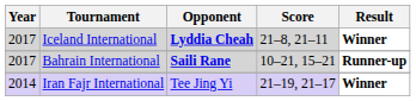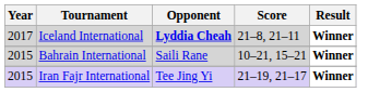 <table class="sortable wikitable" style="font-size: 90%;">
 <tr>
 <th>Year</th>
 <th>Tournament</th>
 <th>Opponent</th>
 <th>Score</th>
 <th>Result</th>
 </tr>
 <tr style="background:#D5D5D5">
 <td align="center">2017</td>
 <td align="left"><a href='#'>Iceland International</a></td>
 <td align="left"><strong> <a href='#'>Lyddia Cheah</a></strong></td>
 <td align="left">21–8, 21–11</td>
 <td style="text-align:left; background:white"> <strong>Winner</strong></td>
 </tr>
 <tr>
 </tr>
 <tr style="background:#D5D5D5">
-<td align="center">2017</td>
+<td align="center">2015</td>
 <td align="left"><a href='#'>Bahrain International</a></td>
-<td align="left"><strong> <a href='#'>Saili Rane</a></strong></td>
+<td align="left"> <a href='#'>Saili Rane</a></td>
 <td align="left">10–21, 15–21</td>
-<td style="text-align:left; background:white"> <strong>Runner-up</strong></td>
+<td style="text-align:left; background:white"> <strong>Winner</strong></td>
 </tr>
 <tr>
 </tr>
 <tr style="background:#D8CEF6">
-<td align="center">2014</td>
+<td align="center">2015</td>
 <td align="left"><a href='#'>Iran Fajr International</a></td>
 <td align="left"> <a href='#'>Tee Jing Yi</a></td>
 <td align="left">21–19, 21–17</td>
 <td style="text-align:left; background:white"> <strong>Winner</strong></td>
 </tr>
 </table>
